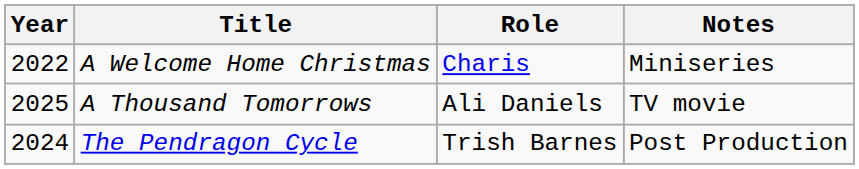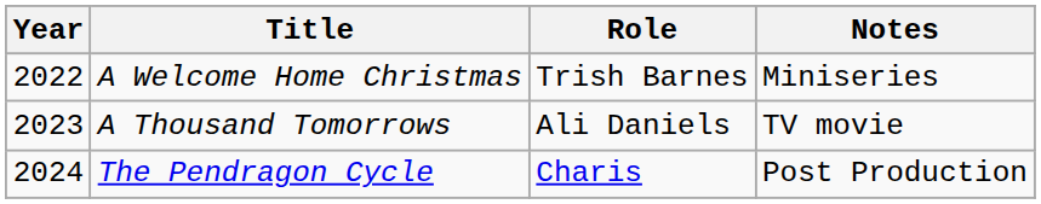 <table class="wikitable sortable">
 <tr>
 <th>Year</th>
 <th>Title</th>
 <th>Role</th>
 <th class="unsortable">Notes</th>
 </tr>
 <tr>
 <td>2022</td>
 <td><em>A Welcome Home Christmas</em></td>
-<td><a href='#'>Charis</a></td>
+<td>Trish Barnes</td>
 <td>Miniseries</td>
 </tr>
 <tr>
-<td>2025</td>
+<td>2023</td>
 <td><em>A Thousand Tomorrows</em></td>
 <td>Ali Daniels</td>
 <td>TV movie</td>
 </tr>
 <tr>
 <td>2024</td>
 <td><em><a href='#'>The Pendragon Cycle</a></em></td>
-<td>Trish Barnes</td>
+<td><a href='#'>Charis</a></td>
 <td>Post Production</td>
 </tr>
 </table>
